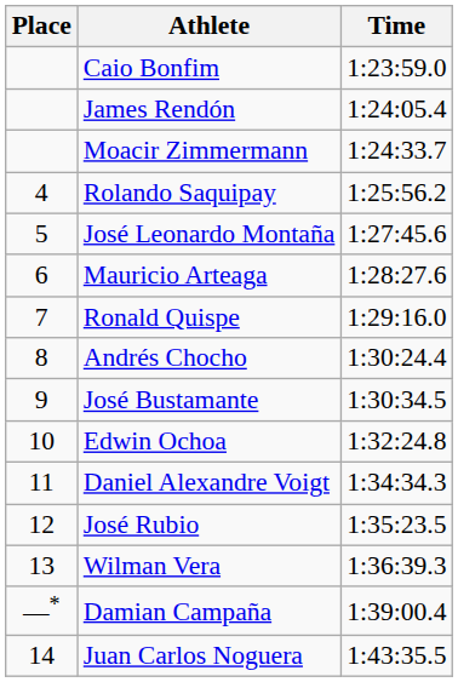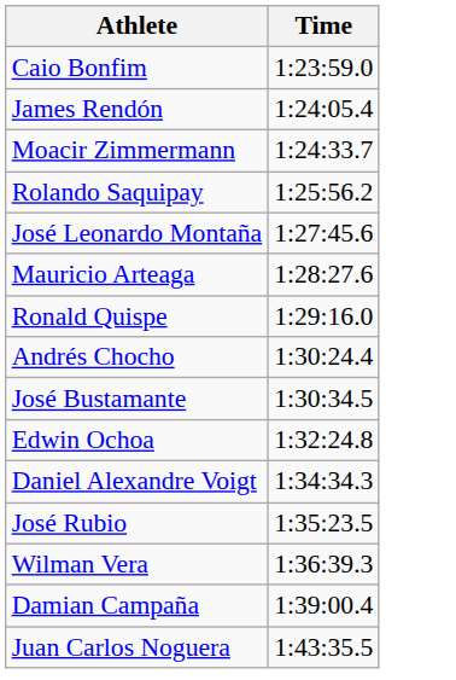 <table class=wikitable>
 <tr>
-<th>Place</th>
 <th>Athlete</th>
 <th>Time</th>
 </tr>
 <tr>
-<td align=center></td>
 <td><a href='#'>Caio Bonfim</a> </td>
 <td>1:23:59.0</td>
 </tr>
 <tr>
-<td align=center></td>
 <td><a href='#'>James Rendón</a> </td>
 <td>1:24:05.4</td>
 </tr>
 <tr>
-<td align=center></td>
 <td><a href='#'>Moacir Zimmermann</a> </td>
 <td>1:24:33.7</td>
 </tr>
 <tr>
-<td align=center>4</td>
 <td><a href='#'>Rolando Saquipay</a> </td>
 <td>1:25:56.2</td>
 </tr>
 <tr>
-<td align=center>5</td>
 <td><a href='#'>José Leonardo Montaña</a> </td>
 <td>1:27:45.6</td>
 </tr>
 <tr>
-<td align=center>6</td>
 <td><a href='#'>Mauricio Arteaga</a> </td>
 <td>1:28:27.6</td>
 </tr>
 <tr>
-<td align=center>7</td>
 <td><a href='#'>Ronald Quispe</a> </td>
 <td>1:29:16.0</td>
 </tr>
 <tr>
-<td align=center>8</td>
 <td><a href='#'>Andrés Chocho</a> </td>
 <td>1:30:24.4</td>
 </tr>
 <tr>
-<td align=center>9</td>
 <td><a href='#'>José Bustamante</a> </td>
 <td>1:30:34.5</td>
 </tr>
 <tr>
-<td align=center>10</td>
 <td><a href='#'>Edwin Ochoa</a> </td>
 <td>1:32:24.8</td>
 </tr>
 <tr>
-<td align=center>11</td>
 <td><a href='#'>Daniel Alexandre Voigt</a> </td>
 <td>1:34:34.3</td>
 </tr>
 <tr>
-<td align=center>12</td>
 <td><a href='#'>José Rubio</a> </td>
 <td>1:35:23.5</td>
 </tr>
 <tr>
-<td align=center>13</td>
 <td><a href='#'>Wilman Vera</a> </td>
 <td>1:36:39.3</td>
 </tr>
 <tr>
-<td align=center>—<sup>*</sup></td>
 <td><a href='#'>Damian Campaña</a> </td>
 <td>1:39:00.4</td>
 </tr>
 <tr>
-<td align=center>14</td>
 <td><a href='#'>Juan Carlos Noguera</a> </td>
 <td>1:43:35.5</td>
 </tr>
 </table>
